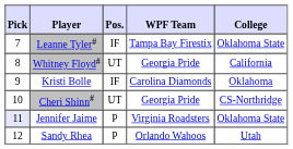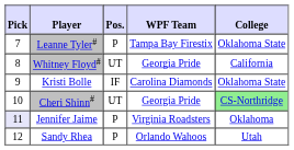 <table style="text-align: center" border="1" cellpadding="3" cellspacing="0">
 <tr>
 <th style="background:#ddf;"><br>Pick</th>
 <th style="background:#ddf;"><br>Player</th>
 <th style="background:#ddf;"><br>Pos.</th>
 <th style="background:#ddf;"><br>WPF Team</th>
 <th style="background:#ddf;"><br>College</th>
 </tr>
 <tr>
 <td>7</td>
 <td style="background:#C0C0C0;"><a href='#'>Leanne Tyler</a><sup>#</sup></td>
-<td>IF</td>
+<td>P</td>
 <td><a href='#'>Tampa Bay Firestix</a></td>
 <td><a href='#'>Oklahoma State</a></td>
 </tr>
 <tr>
 <td>8</td>
 <td style="background:#C0C0C0;"><a href='#'>Whitney Floyd</a><sup>#</sup></td>
 <td>UT</td>
 <td><a href='#'>Georgia Pride</a></td>
 <td><a href='#'>California</a></td>
 </tr>
 <tr>
 <td>9</td>
 <td><a href='#'>Kristi Bolle</a></td>
 <td>IF</td>
 <td><a href='#'>Carolina Diamonds</a></td>
-<td><a href='#'>Oklahoma</a></td>
+<td><a href='#'>Oklahoma State</a></td>
 </tr>
 <tr>
 <td>10</td>
 <td style="background:#C0C0C0;"><a href='#'>Cheri Shinn</a><sup>#</sup></td>
 <td>UT</td>
 <td><a href='#'>Georgia Pride</a></td>
-<td><a href='#'>CS-Northridge</a></td>
+<td style="background: lightgreen;"><a href='#'>CS-Northridge</a></td>
 </tr>
 <tr>
 <td style="background: lavender;">11</td>
 <td><a href='#'>Jennifer Jaime</a></td>
 <td>P</td>
 <td><a href='#'>Virginia Roadsters</a></td>
-<td><a href='#'>Oklahoma State</a></td>
+<td><a href='#'>Oklahoma</a></td>
 </tr>
 <tr>
 <td>12</td>
 <td><a href='#'>Sandy Rhea</a></td>
 <td>P</td>
 <td><a href='#'>Orlando Wahoos</a></td>
 <td><a href='#'>Utah</a></td>
 </tr>
 </table>
